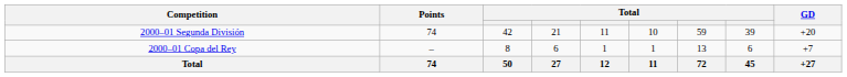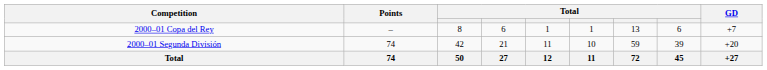 <table class="wikitable" style="font-size:90%;width:100%;margin:auto;clear:both;text-align:center;">
 <tr>
 <th rowspan="2">Competition</th>
 <th rowspan="2">Points</th>
 <th colspan="6">Total</th>
 <th rowspan="2"><a href='#'>GD</a></th>
 </tr>
 <tr>
 <th></th>
 <th></th>
 <th></th>
 <th></th>
 <th></th>
 <th></th>
 </tr>
 <tr>
+<td> <a href='#'>2000–01 Copa del Rey</a></td>
+<td>–</td>
+<td>8</td>
+<td>6</td>
+<td>1</td>
+<td>1</td>
+<td>13</td>
+<td>6</td>
+<td>+7</td>
+</tr>
+<tr>
 <td> <a href='#'>2000–01 Segunda División</a></td>
 <td>74</td>
 <td>42</td>
 <td>21</td>
 <td>11</td>
 <td>10</td>
 <td>59</td>
 <td>39</td>
 <td>+20</td>
-</tr>
-<tr>
-<td> <a href='#'>2000–01 Copa del Rey</a></td>
-<td>–</td>
-<td>8</td>
-<td>6</td>
-<td>1</td>
-<td>1</td>
-<td>13</td>
-<td>6</td>
-<td>+7</td>
 </tr>
 <tr>
 <th>Total</th>
 <th>74</th>
 <th>50</th>
 <th>27</th>
 <th>12</th>
 <th>11</th>
 <th>72</th>
 <th>45</th>
 <th>+27</th>
 </tr>
 </table>
